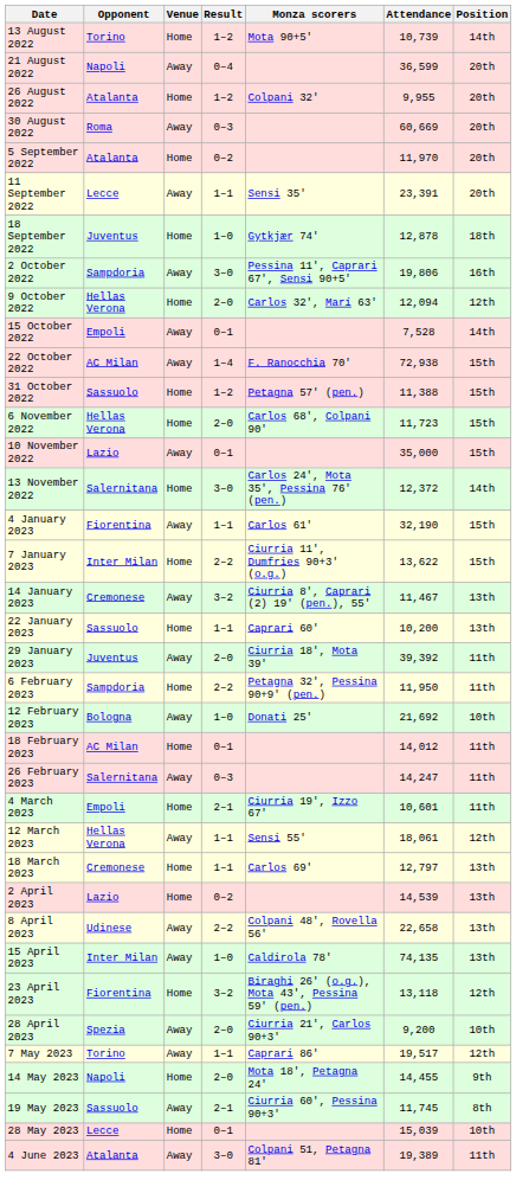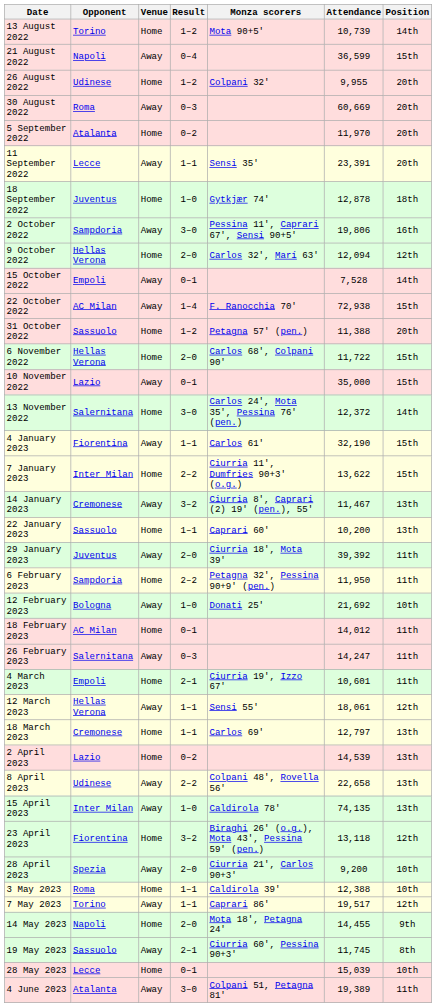 <table class="wikitable" style="text-align:left">
 <tr>
 <th>Date</th>
 <th>Opponent</th>
 <th>Venue</th>
 <th>Result</th>
 <th>Monza scorers</th>
 <th>Attendance</th>
 <th>Position</th>
 </tr>
 <tr style="background:#ffdddd">
 <td>13 August 2022</td>
 <td><a href='#'>Torino</a></td>
 <td>Home</td>
 <td align="center">1–2</td>
 <td><a href='#'>Mota</a> 90+5'</td>
 <td align="center">10,739</td>
 <td align="center">14th</td>
 </tr>
 <tr style="background:#ffdddd">
 <td>21 August 2022</td>
 <td><a href='#'>Napoli</a></td>
 <td>Away</td>
 <td align="center">0–4</td>
 <td></td>
 <td align="center">36,599</td>
-<td align="center">20th</td>
+<td align="center">15th</td>
 </tr>
 <tr style="background:#ffdddd">
 <td>26 August 2022</td>
-<td><a href='#'>Atalanta</a></td>
+<td><a href='#'>Udinese</a></td>
 <td>Home</td>
 <td align="center">1–2</td>
 <td><a href='#'>Colpani</a> 32'</td>
 <td align="center">9,955</td>
 <td align="center">20th</td>
 </tr>
 <tr style="background:#ffdddd">
 <td>30 August 2022</td>
 <td><a href='#'>Roma</a></td>
 <td>Away</td>
 <td align="center">0–3</td>
 <td></td>
 <td align="center">60,669</td>
 <td align="center">20th</td>
 </tr>
 <tr style="background:#ffdddd">
 <td>5 September 2022</td>
 <td><a href='#'>Atalanta</a></td>
 <td>Home</td>
 <td align="center">0–2</td>
 <td></td>
 <td align="center">11,970</td>
 <td align="center">20th</td>
 </tr>
 <tr style="background:#ffffdd">
 <td>11 September 2022</td>
 <td><a href='#'>Lecce</a></td>
 <td>Away</td>
 <td align="center">1–1</td>
 <td><a href='#'>Sensi</a> 35'</td>
 <td align="center">23,391</td>
 <td align="center">20th</td>
 </tr>
 <tr style="background:#ddffdd">
 <td>18 September 2022</td>
 <td><a href='#'>Juventus</a></td>
 <td>Home</td>
 <td align="center">1–0</td>
 <td><a href='#'>Gytkjær</a> 74'</td>
 <td align="center">12,878</td>
 <td align="center">18th</td>
 </tr>
 <tr style="background:#ddffdd">
 <td>2 October 2022</td>
 <td><a href='#'>Sampdoria</a></td>
 <td>Away</td>
 <td align="center">3–0</td>
 <td><a href='#'>Pessina</a> 11', <a href='#'>Caprari</a> 67', <a href='#'>Sensi</a> 90+5'</td>
 <td align="center">19,806</td>
 <td align="center">16th</td>
 </tr>
 <tr style="background:#ddffdd">
 <td>9 October 2022</td>
 <td><a href='#'>Hellas Verona</a></td>
 <td>Home</td>
 <td align="center">2–0</td>
 <td><a href='#'>Carlos</a> 32', <a href='#'>Marí</a> 63'</td>
 <td align="center">12,094</td>
 <td align="center">12th</td>
 </tr>
 <tr style="background:#ffdddd">
 <td>15 October 2022</td>
 <td><a href='#'>Empoli</a></td>
 <td>Away</td>
 <td align="center">0–1</td>
 <td></td>
 <td align="center">7,528</td>
 <td align="center">14th</td>
 </tr>
 <tr style="background:#ffdddd">
 <td>22 October 2022</td>
 <td><a href='#'>AC Milan</a></td>
 <td>Away</td>
 <td align="center">1–4</td>
 <td><a href='#'>F. Ranocchia</a> 70'</td>
 <td align="center">72,938</td>
 <td align="center">15th</td>
 </tr>
 <tr style="background:#ffdddd">
 <td>31 October 2022</td>
 <td><a href='#'>Sassuolo</a></td>
 <td>Home</td>
 <td align="center">1–2</td>
 <td><a href='#'>Petagna</a> 57' (<a href='#'>pen.</a>)</td>
 <td align="center">11,388</td>
-<td align="center">15th</td>
+<td align="center">20th</td>
 </tr>
 <tr style="background:#ddffdd">
 <td>6 November 2022</td>
 <td><a href='#'>Hellas Verona</a></td>
 <td>Home</td>
 <td align="center">2–0</td>
 <td><a href='#'>Carlos</a> 68', <a href='#'>Colpani</a> 90'</td>
-<td align="center">11,723</td>
+<td align="center">11,722</td>
 <td align="center">15th</td>
 </tr>
 <tr style="background:#ffdddd">
 <td>10 November 2022</td>
 <td><a href='#'>Lazio</a></td>
 <td>Away</td>
 <td align="center">0–1</td>
 <td></td>
 <td align="center">35,000</td>
 <td align="center">15th</td>
 </tr>
 <tr style="background:#ddffdd">
 <td>13 November 2022</td>
 <td><a href='#'>Salernitana</a></td>
 <td>Home</td>
 <td align="center">3–0</td>
 <td><a href='#'>Carlos</a> 24', <a href='#'>Mota</a> 35', <a href='#'>Pessina</a> 76' (<a href='#'>pen.</a>)</td>
 <td align="center">12,372</td>
 <td align="center">14th</td>
 </tr>
 <tr style="background:#ffffdd">
 <td>4 January 2023</td>
 <td><a href='#'>Fiorentina</a></td>
 <td>Away</td>
 <td align="center">1–1</td>
 <td><a href='#'>Carlos</a> 61'</td>
 <td align="center">32,190</td>
 <td align="center">15th</td>
 </tr>
 <tr style="background:#ffffdd">
 <td>7 January 2023</td>
 <td><a href='#'>Inter Milan</a></td>
 <td>Home</td>
 <td align="center">2–2</td>
 <td><a href='#'>Ciurria</a> 11', <a href='#'>Dumfries</a> 90+3' (<a href='#'>o.g.</a>)</td>
 <td align="center">13,622</td>
 <td align="center">15th</td>
 </tr>
 <tr style="background:#ddffdd">
 <td>14 January 2023</td>
 <td><a href='#'>Cremonese</a></td>
 <td>Away</td>
 <td align="center">3–2</td>
 <td><a href='#'>Ciurria</a> 8', <a href='#'>Caprari</a> (2) 19' (<a href='#'>pen.</a>), 55'</td>
 <td align="center">11,467</td>
 <td align="center">13th</td>
 </tr>
 <tr style="background:#ffffdd">
 <td>22 January 2023</td>
 <td><a href='#'>Sassuolo</a></td>
 <td>Home</td>
 <td align="center">1–1</td>
 <td><a href='#'>Caprari</a> 60'</td>
 <td align="center">10,200</td>
 <td align="center">13th</td>
 </tr>
 <tr style="background:#ddffdd">
 <td>29 January 2023</td>
 <td><a href='#'>Juventus</a></td>
 <td>Away</td>
 <td align="center">2–0</td>
 <td><a href='#'>Ciurria</a> 18', <a href='#'>Mota</a> 39'</td>
 <td align="center">39,392</td>
 <td align="center">11th</td>
 </tr>
 <tr style="background:#ffffdd">
 <td>6 February 2023</td>
 <td><a href='#'>Sampdoria</a></td>
 <td>Home</td>
 <td align="center">2–2</td>
 <td><a href='#'>Petagna</a> 32', <a href='#'>Pessina</a> 90+9' (<a href='#'>pen.</a>)</td>
 <td align="center">11,950</td>
 <td align="center">11th</td>
 </tr>
 <tr style="background:#ddffdd">
 <td>12 February 2023</td>
 <td><a href='#'>Bologna</a></td>
 <td>Away</td>
 <td align="center">1–0</td>
 <td><a href='#'>Donati</a> 25'</td>
 <td align="center">21,692</td>
 <td align="center">10th</td>
 </tr>
 <tr style="background:#ffdddd">
 <td>18 February 2023</td>
 <td><a href='#'>AC Milan</a></td>
 <td>Home</td>
 <td align="center">0–1</td>
 <td></td>
 <td align="center">14,012</td>
 <td align="center">11th</td>
 </tr>
 <tr style="background:#ffdddd">
 <td>26 February 2023</td>
 <td><a href='#'>Salernitana</a></td>
 <td>Away</td>
 <td align="center">0–3</td>
 <td></td>
 <td align="center">14,247</td>
 <td align="center">11th</td>
 </tr>
 <tr style="background:#ddffdd">
 <td>4 March 2023</td>
 <td><a href='#'>Empoli</a></td>
 <td>Home</td>
 <td align="center">2–1</td>
 <td><a href='#'>Ciurria</a> 19', <a href='#'>Izzo</a> 67'</td>
 <td align="center">10,601</td>
 <td align="center">11th</td>
 </tr>
 <tr style="background:#ffffdd">
 <td>12 March 2023</td>
 <td><a href='#'>Hellas Verona</a></td>
 <td>Away</td>
 <td align="center">1–1</td>
 <td><a href='#'>Sensi</a> 55'</td>
 <td align="center">18,061</td>
 <td align="center">12th</td>
 </tr>
 <tr style="background:#ffffdd">
 <td>18 March 2023</td>
 <td><a href='#'>Cremonese</a></td>
 <td>Home</td>
 <td align="center">1–1</td>
 <td><a href='#'>Carlos</a> 69'</td>
 <td align="center">12,797</td>
 <td align="center">13th</td>
 </tr>
 <tr style="background:#ffdddd">
 <td>2 April 2023</td>
 <td><a href='#'>Lazio</a></td>
 <td>Home</td>
 <td align="center">0–2</td>
 <td></td>
 <td align="center">14,539</td>
 <td align="center">13th</td>
 </tr>
 <tr style="background:#ffffdd">
 <td>8 April 2023</td>
 <td><a href='#'>Udinese</a></td>
 <td>Away</td>
 <td align="center">2–2</td>
 <td><a href='#'>Colpani</a> 48', <a href='#'>Rovella</a> 56'</td>
 <td align="center">22,658</td>
 <td align="center">13th</td>
 </tr>
 <tr style="background:#ddffdd">
 <td>15 April 2023</td>
 <td><a href='#'>Inter Milan</a></td>
 <td>Away</td>
 <td align="center">1–0</td>
 <td><a href='#'>Caldirola</a> 78'</td>
 <td align="center">74,135</td>
 <td align="center">13th</td>
 </tr>
 <tr style="background:#ddffdd">
 <td>23 April 2023</td>
 <td><a href='#'>Fiorentina</a></td>
 <td>Home</td>
 <td align="center">3–2</td>
 <td><a href='#'>Biraghi</a> 26' (<a href='#'>o.g.</a>), <a href='#'>Mota</a> 43', <a href='#'>Pessina</a> 59' (<a href='#'>pen.</a>)</td>
 <td align="center">13,118</td>
 <td align="center">12th</td>
 </tr>
 <tr style="background:#ddffdd">
 <td>28 April 2023</td>
 <td><a href='#'>Spezia</a></td>
 <td>Away</td>
 <td align="center">2–0</td>
 <td><a href='#'>Ciurria</a> 21', <a href='#'>Carlos</a> 90+3'</td>
 <td align="center">9,200</td>
 <td align="center">10th</td>
 </tr>
 <tr style="background:#ffffdd">
+<td>3 May 2023</td>
+<td><a href='#'>Roma</a></td>
+<td>Home</td>
+<td align="center">1–1</td>
+<td><a href='#'>Caldirola</a> 39'</td>
+<td align="center">12,388</td>
+<td align="center">10th</td>
+</tr>
+<tr style="background:#ffffdd">
 <td>7 May 2023</td>
 <td><a href='#'>Torino</a></td>
 <td>Away</td>
 <td align="center">1–1</td>
 <td><a href='#'>Caprari</a> 86'</td>
 <td align="center">19,517</td>
 <td align="center">12th</td>
 </tr>
 <tr style="background:#ddffdd">
 <td>14 May 2023</td>
 <td><a href='#'>Napoli</a></td>
 <td>Home</td>
 <td align="center">2–0</td>
 <td><a href='#'>Mota</a> 18', <a href='#'>Petagna</a> 24'</td>
 <td align="center">14,455</td>
 <td align="center">9th</td>
 </tr>
 <tr style="background:#ddffdd">
 <td>19 May 2023</td>
 <td><a href='#'>Sassuolo</a></td>
 <td>Away</td>
 <td align="center">2–1</td>
 <td><a href='#'>Ciurria</a> 60', <a href='#'>Pessina</a> 90+3'</td>
 <td align="center">11,745</td>
 <td align="center">8th</td>
 </tr>
 <tr style="background:#ffdddd">
 <td>28 May 2023</td>
 <td><a href='#'>Lecce</a></td>
 <td>Home</td>
 <td align="center">0–1</td>
 <td></td>
 <td align="center">15,039</td>
 <td align="center">10th</td>
 </tr>
 <tr style="background:#ffdddd">
 <td>4 June 2023</td>
 <td><a href='#'>Atalanta</a></td>
 <td>Away</td>
 <td align="center">3–0</td>
 <td><a href='#'>Colpani</a> 51, <a href='#'>Petagna</a> 81'</td>
 <td align="center">19,389</td>
 <td align="center">11th</td>
 </tr>
 </table>
